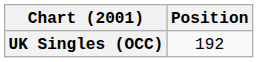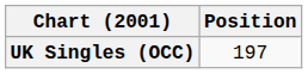 <table class="wikitable plainrowheaders" style="text-align:center">
 <tr>
 <th>Chart (2001)</th>
 <th>Position</th>
 </tr>
 <tr>
 <th scope="row">UK Singles (OCC)</th>
-<td>192</td>
+<td>197</td>
 </tr>
 </table>
